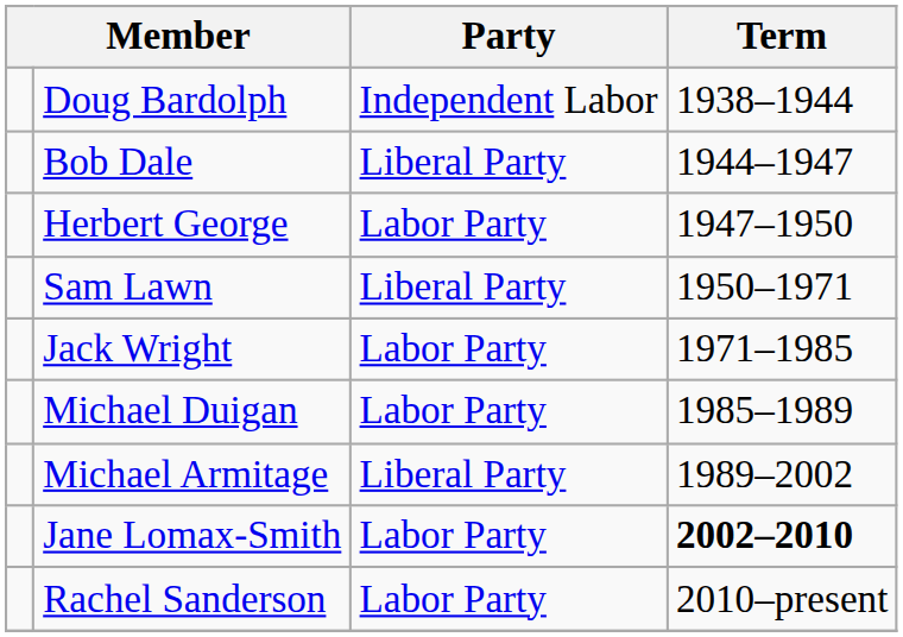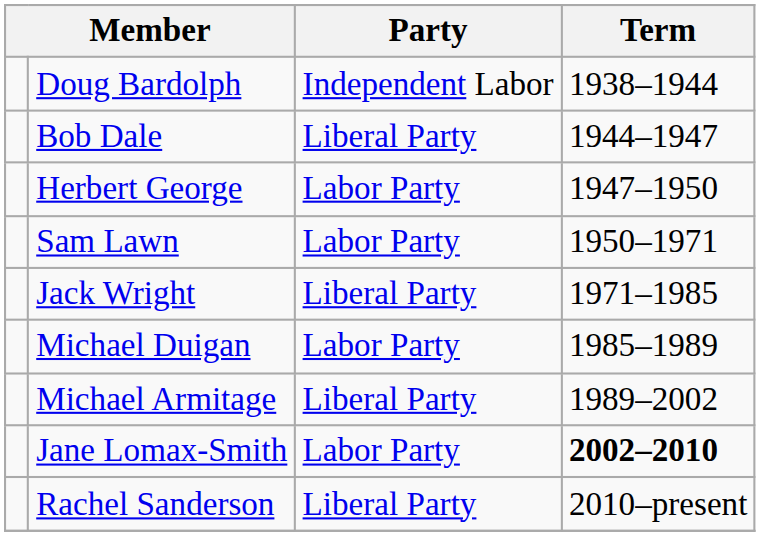 <table class="wikitable">
 <tr>
 <th colspan="2">Member</th>
 <th>Party</th>
 <th>Term</th>
 </tr>
 <tr>
 <td> </td>
 <td><a href='#'>Doug Bardolph</a></td>
 <td><a href='#'>Independent</a> Labor</td>
 <td>1938–1944</td>
 </tr>
 <tr>
 <td> </td>
 <td><a href='#'>Bob Dale</a></td>
 <td><a href='#'>Liberal Party</a></td>
 <td>1944–1947</td>
 </tr>
 <tr>
 <td> </td>
 <td><a href='#'>Herbert George</a></td>
 <td><a href='#'>Labor Party</a></td>
 <td>1947–1950</td>
 </tr>
 <tr>
 <td> </td>
 <td><a href='#'>Sam Lawn</a></td>
-<td><a href='#'>Liberal Party</a></td>
+<td><a href='#'>Labor Party</a></td>
 <td>1950–1971</td>
 </tr>
 <tr>
 <td> </td>
 <td><a href='#'>Jack Wright</a></td>
-<td><a href='#'>Labor Party</a></td>
+<td><a href='#'>Liberal Party</a></td>
 <td>1971–1985</td>
 </tr>
 <tr>
 <td> </td>
 <td><a href='#'>Michael Duigan</a></td>
 <td><a href='#'>Labor Party</a></td>
 <td>1985–1989</td>
 </tr>
 <tr>
 <td> </td>
 <td><a href='#'>Michael Armitage</a></td>
 <td><a href='#'>Liberal Party</a></td>
 <td>1989–2002</td>
 </tr>
 <tr>
 <td> </td>
 <td><a href='#'>Jane Lomax-Smith</a></td>
 <td><a href='#'>Labor Party</a></td>
 <td><strong>2002–2010</strong></td>
 </tr>
 <tr>
 <td> </td>
 <td><a href='#'>Rachel Sanderson</a></td>
-<td><a href='#'>Labor Party</a></td>
+<td><a href='#'>Liberal Party</a></td>
 <td>2010–present</td>
 </tr>
 <tr>
 </tr>
 </table>
